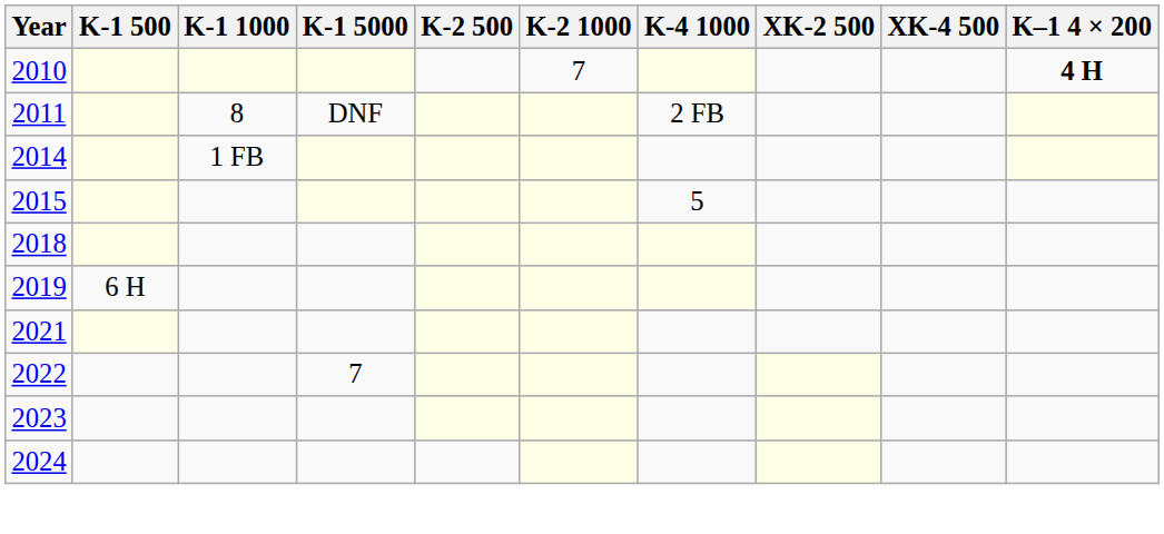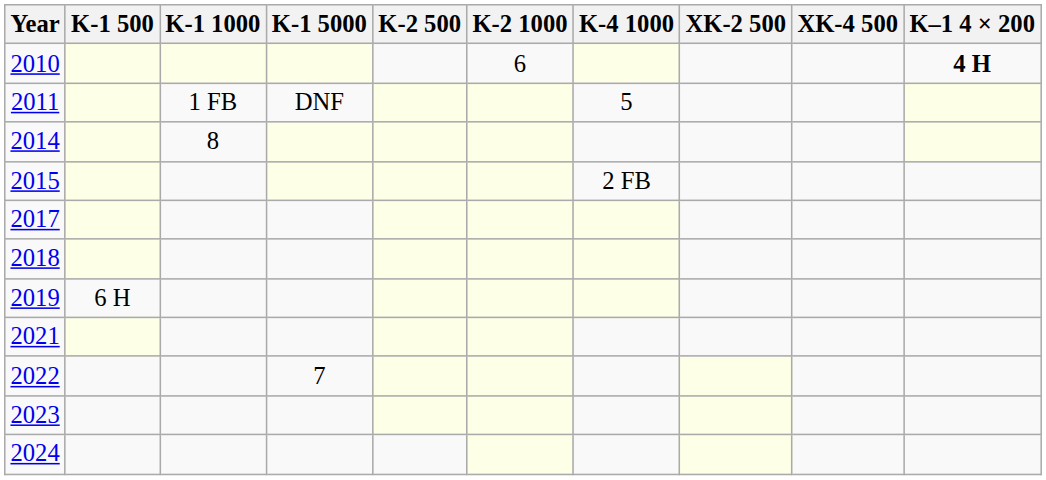 <table class="wikitable" style="text-align:center;">
 <tr>
 <th>Year</th>
 <th>K-1 500</th>
 <th>K-1 1000</th>
 <th>K-1 5000</th>
 <th>K-2 500</th>
 <th>K-2 1000</th>
 <th>K-4 1000</th>
 <th>XK-2 500</th>
 <th>XK-4 500</th>
 <th>K–1 4 × 200</th>
 </tr>
 <tr>
 <td><a href='#'>2010</a></td>
 <td style="background:#fdffe7"></td>
 <td style="background:#fdffe7"></td>
 <td style="background:#fdffe7"></td>
 <td></td>
-<td>7</td>
+<td>6</td>
 <td style="background:#fdffe7"></td>
 <td></td>
 <td></td>
 <td><strong>4 H</strong></td>
 </tr>
 <tr>
 <td><a href='#'>2011</a></td>
 <td style="background:#fdffe7"></td>
-<td>8</td>
+<td>1 FB</td>
 <td>DNF</td>
 <td style="background:#fdffe7"></td>
 <td style="background:#fdffe7"></td>
-<td>2 FB</td>
+<td>5</td>
 <td></td>
 <td></td>
 <td style="background:#fdffe7"></td>
 </tr>
 <tr>
 <td><a href='#'>2014</a></td>
 <td style="background:#fdffe7"></td>
-<td>1 FB</td>
+<td>8</td>
 <td style="background:#fdffe7"></td>
 <td style="background:#fdffe7"></td>
 <td style="background:#fdffe7"></td>
 <td></td>
 <td></td>
 <td></td>
 <td style="background:#fdffe7"></td>
 </tr>
 <tr>
 <td><a href='#'>2015</a></td>
 <td style="background:#fdffe7"></td>
 <td></td>
 <td style="background:#fdffe7"></td>
 <td style="background:#fdffe7"></td>
 <td style="background:#fdffe7"></td>
-<td>5</td>
+<td>2 FB</td>
+<td></td>
+<td></td>
+<td></td>
+</tr>
+<tr>
+<td><a href='#'>2017</a></td>
+<td style="background:#fdffe7"></td>
+<td></td>
+<td></td>
+<td style="background:#fdffe7"></td>
+<td style="background:#fdffe7"></td>
+<td style="background:#fdffe7"></td>
 <td></td>
 <td></td>
 <td></td>
 </tr>
 <tr>
 <td><a href='#'>2018</a></td>
 <td style="background:#fdffe7"></td>
 <td></td>
 <td></td>
 <td style="background:#fdffe7"></td>
 <td style="background:#fdffe7"></td>
 <td style="background:#fdffe7"></td>
 <td></td>
 <td></td>
 <td></td>
 </tr>
 <tr>
 <td><a href='#'>2019</a></td>
 <td>6 H</td>
 <td></td>
 <td></td>
 <td style="background:#fdffe7"></td>
 <td style="background:#fdffe7"></td>
 <td style="background:#fdffe7"></td>
 <td></td>
 <td></td>
 <td></td>
 </tr>
 <tr>
 <td><a href='#'>2021</a></td>
 <td style="background:#fdffe7"></td>
 <td></td>
 <td></td>
 <td style="background:#fdffe7"></td>
 <td style="background:#fdffe7"></td>
 <td></td>
 <td></td>
 <td></td>
 <td></td>
 </tr>
 <tr>
 <td><a href='#'>2022</a></td>
 <td></td>
 <td></td>
 <td>7</td>
 <td style="background:#fdffe7"></td>
 <td style="background:#fdffe7"></td>
 <td></td>
 <td style="background:#fdffe7"></td>
 <td></td>
 <td></td>
 </tr>
 <tr>
 <td><a href='#'>2023</a></td>
 <td></td>
 <td></td>
 <td></td>
 <td style="background:#fdffe7"></td>
 <td style="background:#fdffe7"></td>
 <td></td>
 <td style="background:#fdffe7"></td>
 <td></td>
 <td></td>
 </tr>
 <tr>
 <td><a href='#'>2024</a></td>
 <td></td>
 <td></td>
 <td></td>
 <td></td>
 <td style="background:#fdffe7"></td>
 <td></td>
 <td style="background:#fdffe7"></td>
 <td></td>
 <td></td>
 </tr>
 </table>
